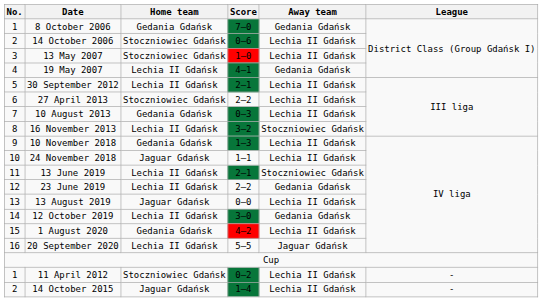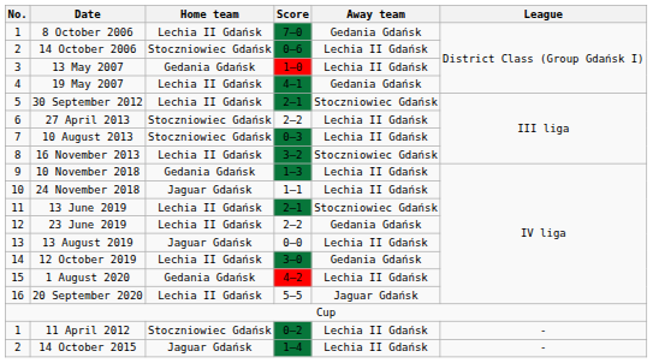 <table class="wikitable" style="text-align: center">
 <tr>
 <th>No.</th>
 <th>Date</th>
 <th>Home team</th>
 <th>Score</th>
 <th>Away team</th>
 <th>League</th>
 </tr>
 <tr>
 <td>1</td>
 <td>8 October 2006</td>
-<td>Gedania Gdańsk</td>
+<td>Lechia II Gdańsk</td>
 <td bgcolor=#07763a><span>7–0</span></td>
 <td>Gedania Gdańsk</td>
 <td rowspan=4>District Class (Group Gdańsk I)</td>
 </tr>
 <tr>
 <td>2</td>
 <td>14 October 2006</td>
 <td>Stoczniowiec Gdańsk</td>
 <td bgcolor=#07763a><span>0–6</span></td>
 <td>Lechia II Gdańsk</td>
 </tr>
 <tr>
 <td>3</td>
 <td>13 May 2007</td>
-<td>Stoczniowiec Gdańsk</td>
+<td>Gedania Gdańsk</td>
 <td bgcolor=red><span>1–0</span></td>
 <td>Lechia II Gdańsk</td>
 </tr>
 <tr>
 <td>4</td>
 <td>19 May 2007</td>
 <td>Lechia II Gdańsk</td>
 <td bgcolor=#07763a><span>4–1</span></td>
 <td>Gedania Gdańsk</td>
 </tr>
 <tr>
 <td>5</td>
 <td>30 September 2012</td>
 <td>Lechia II Gdańsk</td>
 <td bgcolor=#07763a><span>2–1</span></td>
-<td>Lechia II Gdańsk</td>
+<td>Stoczniowiec Gdańsk</td>
 <td rowspan=4>III liga</td>
 </tr>
 <tr>
 <td>6</td>
 <td>27 April 2013</td>
 <td>Stoczniowiec Gdańsk</td>
 <td>2–2</td>
 <td>Lechia II Gdańsk</td>
 </tr>
 <tr>
 <td>7</td>
 <td>10 August 2013</td>
-<td>Gedania Gdańsk</td>
+<td>Stoczniowiec Gdańsk</td>
 <td bgcolor=#07763a><span>0–3</span></td>
 <td>Lechia II Gdańsk</td>
 </tr>
 <tr>
 <td>8</td>
 <td>16 November 2013</td>
 <td>Lechia II Gdańsk</td>
 <td bgcolor=#07763a><span>3–2</span></td>
 <td>Stoczniowiec Gdańsk</td>
 </tr>
 <tr>
 <td>9</td>
 <td>10 November 2018</td>
 <td>Gedania Gdańsk</td>
 <td bgcolor=#07763a><span>1–3</span></td>
 <td>Lechia II Gdańsk</td>
 <td rowspan=8>IV liga</td>
 </tr>
 <tr>
 <td>10</td>
 <td>24 November 2018</td>
 <td>Jaguar Gdańsk</td>
 <td>1–1</td>
 <td>Lechia II Gdańsk</td>
 </tr>
 <tr>
 <td>11</td>
 <td>13 June 2019</td>
 <td>Lechia II Gdańsk</td>
 <td bgcolor=#07763a><span>2–1</span></td>
 <td>Stoczniowiec Gdańsk</td>
 </tr>
 <tr>
 <td>12</td>
 <td>23 June 2019</td>
 <td>Lechia II Gdańsk</td>
 <td>2–2</td>
 <td>Gedania Gdańsk</td>
 </tr>
 <tr>
 <td>13</td>
 <td>13 August 2019</td>
 <td>Jaguar Gdańsk</td>
 <td>0–0</td>
 <td>Lechia II Gdańsk</td>
 </tr>
 <tr>
 <td>14</td>
 <td>12 October 2019</td>
 <td>Lechia II Gdańsk</td>
 <td bgcolor=#07763a><span>3–0</span></td>
 <td>Gedania Gdańsk</td>
 </tr>
 <tr>
 <td>15</td>
 <td>1 August 2020</td>
 <td>Gedania Gdańsk</td>
 <td bgcolor=red><span>4–2</span></td>
 <td>Lechia II Gdańsk</td>
 </tr>
 <tr>
 <td>16</td>
 <td>20 September 2020</td>
 <td>Lechia II Gdańsk</td>
 <td>5–5</td>
 <td>Jaguar Gdańsk</td>
 </tr>
 <tr>
 <td colspan=6>Cup</td>
 </tr>
 <tr>
 <td>1</td>
 <td>11 April 2012</td>
 <td>Stoczniowiec Gdańsk</td>
 <td bgcolor=#07763a><span>0–2</span></td>
 <td>Lechia II Gdańsk</td>
 <td>-</td>
 </tr>
 <tr>
 <td>2</td>
 <td>14 October 2015</td>
 <td>Jaguar Gdańsk</td>
 <td bgcolor=#07763a><span>1–4</span></td>
 <td>Lechia II Gdańsk</td>
 <td>-</td>
 </tr>
 </table>
